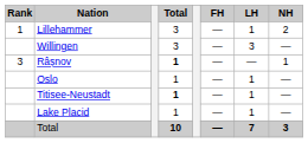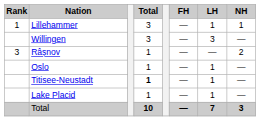 <table class="wikitable plainrowheaders" style="background:#fff; font-size:86%; line-height:16px; border:grey solid 1px; border-collapse:collapse;">
 <tr style="background:#ccc; text-align:center;">
 <th style="background:#ccc;">Rank</th>
 <th style="background:#ccc;">Nation</th>
 <th rowspan="8" width="2"> </th>
 <th width="40" style="background:#ccc;">Total</th>
 <th rowspan="8" width="2"> </th>
 <th style="background:#ccc;" width="40">FH</th>
 <th style="background:#ccc;" width="40">LH</th>
 <th style="background:#ccc;" width="40">NH</th>
 </tr>
 <tr align=center>
 <td align=center>1</td>
 <td align=left> <a href='#'>Lillehammer</a></td>
 <td>3</td>
 <td>—</td>
 <td>1</td>
-<td>2</td>
+<td>1</td>
 </tr>
 <tr align=center>
 <td align=center></td>
 <td align=left> <a href='#'>Willingen</a></td>
 <td>3</td>
 <td>—</td>
 <td>3</td>
 <td>—</td>
 </tr>
 <tr align=center>
 <td align=center>3</td>
 <td align=left width=152> <a href='#'>Râșnov</a></td>
-<td><strong>1</strong></td>
+<td>1</td>
 <td>—</td>
 <td>—</td>
-<td>1</td>
+<td>2</td>
 </tr>
 <tr align=center>
 <td align=center></td>
 <td align=left> <a href='#'>Oslo</a></td>
 <td>1</td>
 <td>—</td>
 <td>1</td>
 <td>—</td>
 </tr>
 <tr align=center>
 <td align=center></td>
 <td align=left> <a href='#'>Titisee-Neustadt</a></td>
 <td><strong>1</strong></td>
 <td>—</td>
 <td>1</td>
 <td>—</td>
 </tr>
 <tr align=center>
 <td align=center></td>
 <td align=left> <a href='#'>Lake Placid</a></td>
 <td>1</td>
 <td>—</td>
 <td>1</td>
 <td>—</td>
 </tr>
 <tr bgcolor=#D3D3D3 align=center>
 <th style="background:#ccc;"></th>
 <td style="background:#ccc;" align=left>Total</td>
 <td style="background:#ccc;"><strong>10</strong></td>
 <td style="background:#ccc;"><strong>—</strong></td>
 <td style="background:#ccc;"><strong>7</strong></td>
 <td style="background:#ccc;"><strong>3</strong></td>
 </tr>
 </table>
